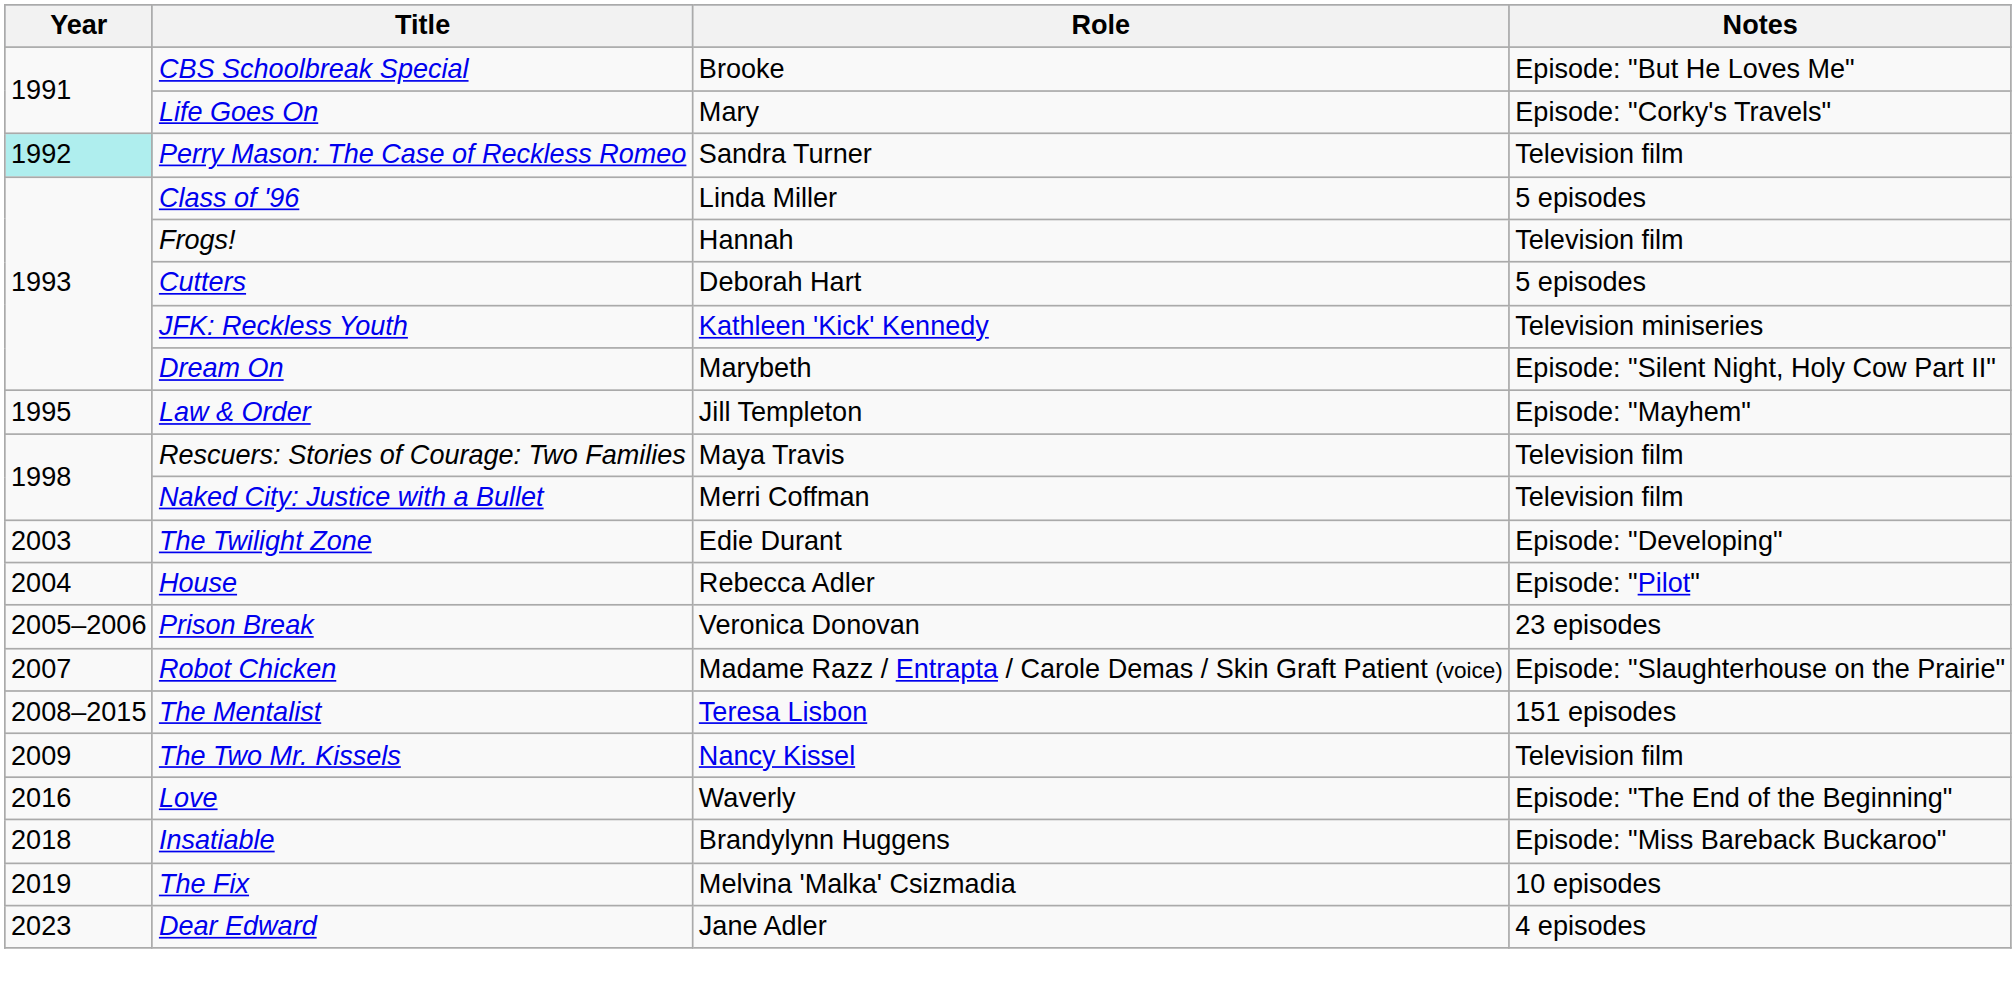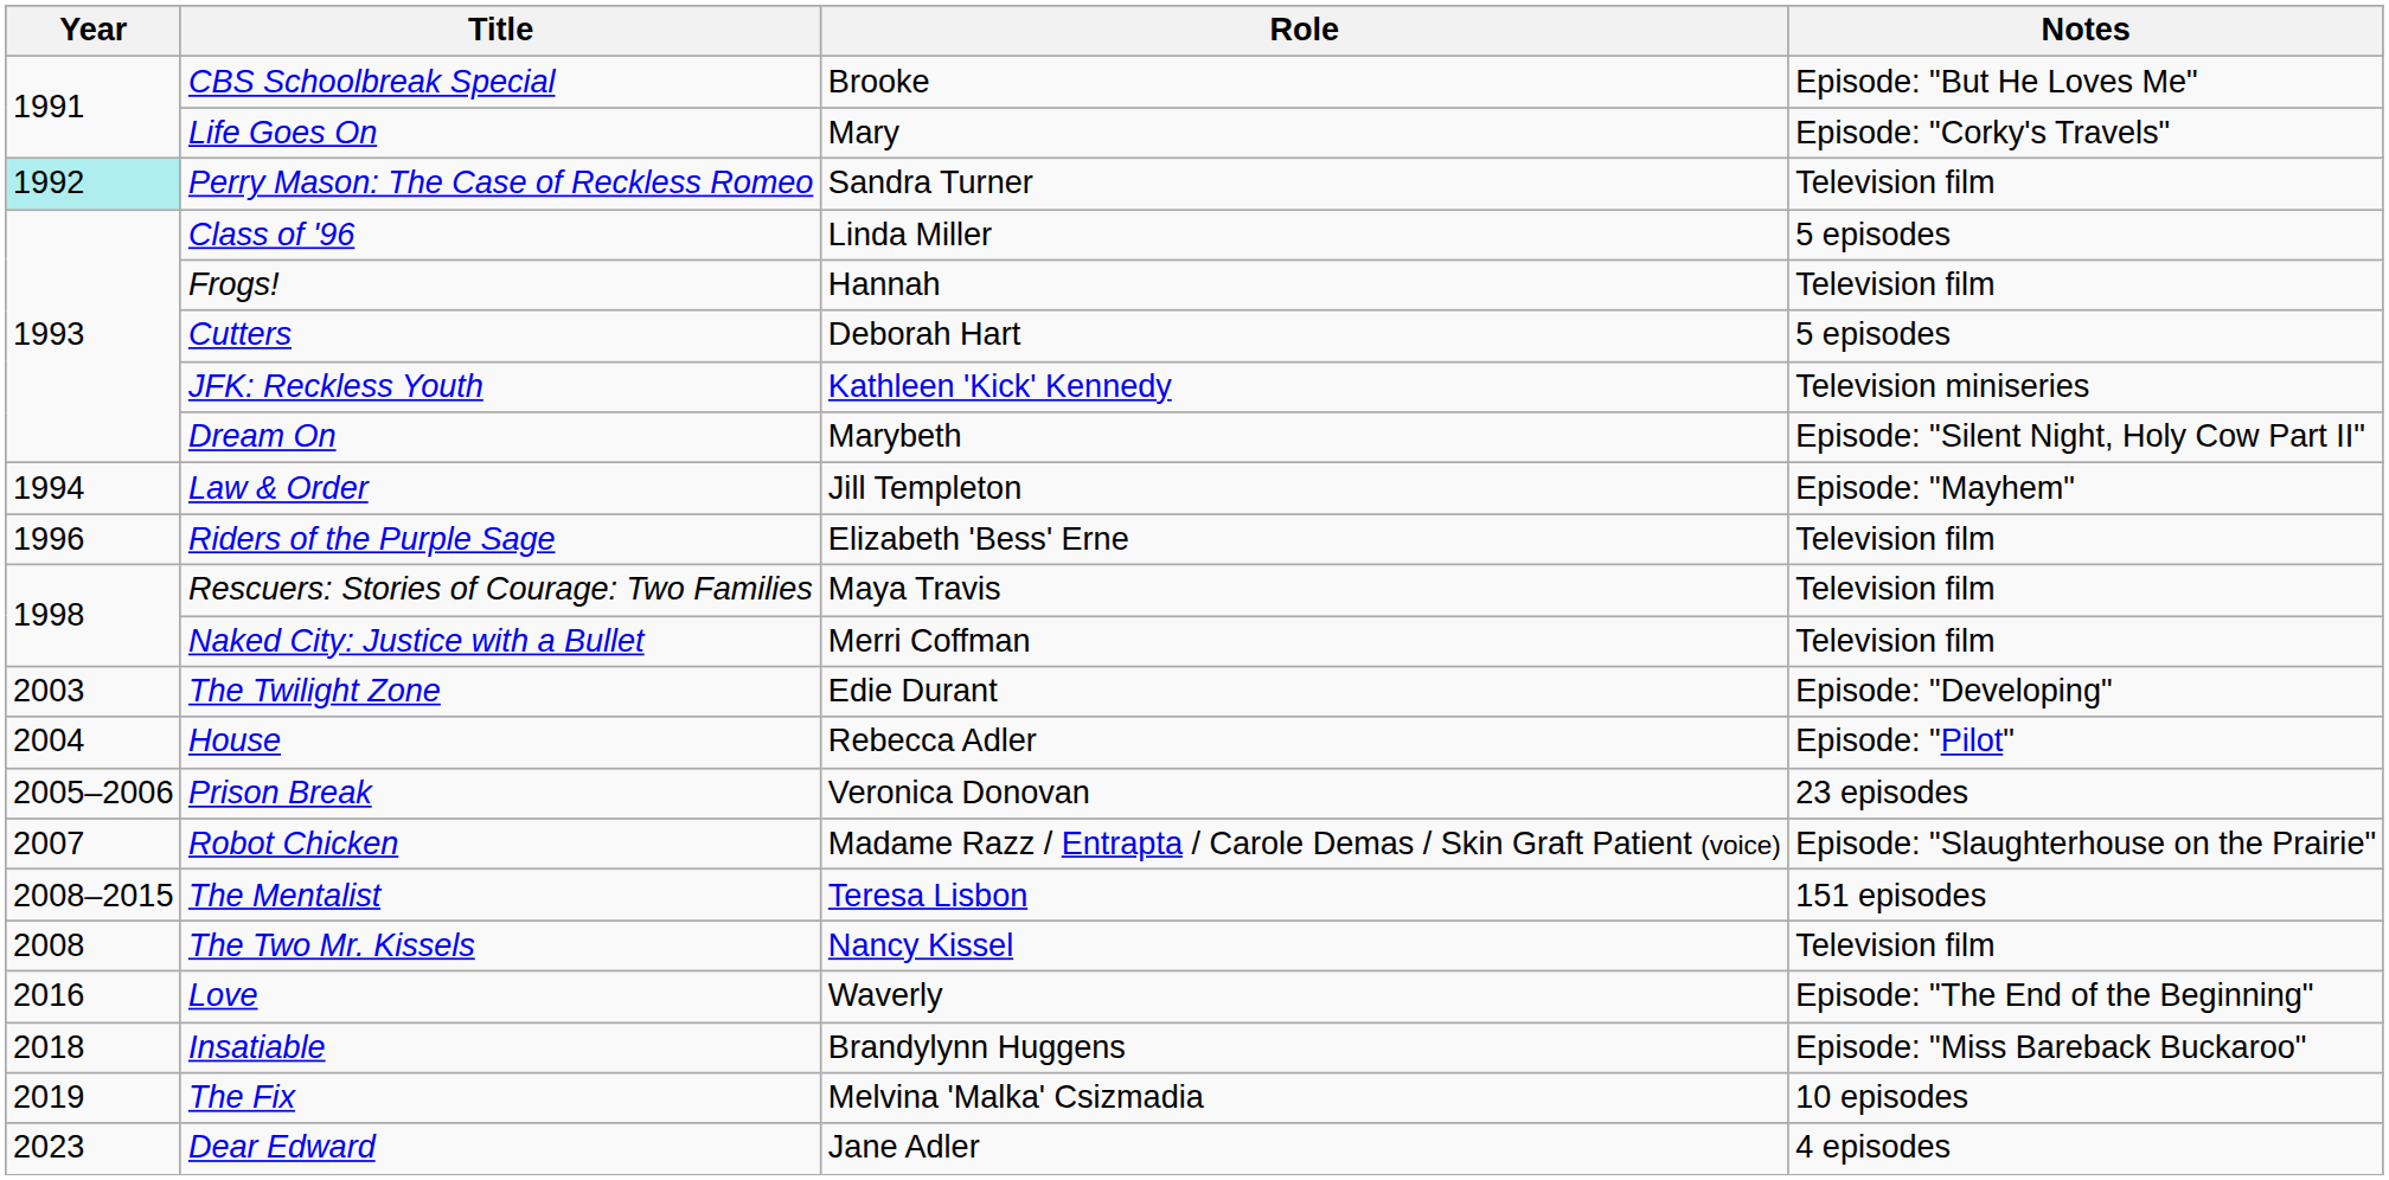 <table class="wikitable sortable">
 <tr style="background:#B0C4DE;">
 <th>Year</th>
 <th>Title</th>
 <th>Role</th>
 <th class="unsortable">Notes</th>
 </tr>
 <tr>
 <td rowspan="2">1991</td>
 <td><em><a href='#'>CBS Schoolbreak Special</a></em></td>
 <td>Brooke</td>
 <td>Episode: "But He Loves Me"</td>
 </tr>
 <tr>
 <td><em><a href='#'>Life Goes On</a></em></td>
 <td>Mary</td>
 <td>Episode: "Corky's Travels"</td>
 </tr>
 <tr>
 <td style="background: paleturquoise;">1992</td>
 <td><em><a href='#'>Perry Mason: The Case of Reckless Romeo</a></em></td>
 <td>Sandra Turner</td>
 <td>Television film</td>
 </tr>
 <tr>
 <td rowspan="5">1993</td>
 <td><em><a href='#'>Class of '96</a></em></td>
 <td>Linda Miller</td>
 <td>5 episodes</td>
 </tr>
 <tr>
 <td><em>Frogs!</em></td>
 <td>Hannah</td>
 <td>Television film</td>
 </tr>
 <tr>
 <td><em><a href='#'>Cutters</a></em></td>
 <td>Deborah Hart</td>
 <td>5 episodes</td>
 </tr>
 <tr>
 <td><em><a href='#'>JFK: Reckless Youth</a></em></td>
 <td><a href='#'>Kathleen 'Kick' Kennedy</a></td>
 <td>Television miniseries</td>
 </tr>
 <tr>
 <td><em><a href='#'>Dream On</a></em></td>
 <td>Marybeth</td>
 <td>Episode: "Silent Night, Holy Cow Part II"</td>
 </tr>
 <tr>
-<td>1995</td>
+<td>1994</td>
 <td><em><a href='#'>Law & Order</a></em></td>
 <td>Jill Templeton</td>
 <td>Episode: "Mayhem"</td>
+</tr>
+<tr>
+<td>1996</td>
+<td><em><a href='#'>Riders of the Purple Sage</a></em></td>
+<td>Elizabeth 'Bess' Erne</td>
+<td>Television film</td>
 </tr>
 <tr>
 <td rowspan="2">1998</td>
 <td><em>Rescuers: Stories of Courage: Two Families</em></td>
 <td>Maya Travis</td>
 <td>Television film</td>
 </tr>
 <tr>
 <td><em><a href='#'>Naked City: Justice with a Bullet</a></em></td>
 <td>Merri Coffman</td>
 <td>Television film</td>
 </tr>
 <tr>
 <td>2003</td>
 <td><em><a href='#'>The Twilight Zone</a></em></td>
 <td>Edie Durant</td>
 <td>Episode: "Developing"</td>
 </tr>
 <tr>
 <td>2004</td>
 <td><em><a href='#'>House</a></em></td>
 <td>Rebecca Adler</td>
 <td>Episode: "<a href='#'>Pilot</a>"</td>
 </tr>
 <tr>
 <td>2005–2006</td>
 <td><em><a href='#'>Prison Break</a></em></td>
 <td>Veronica Donovan</td>
 <td>23 episodes</td>
 </tr>
 <tr>
 <td>2007</td>
 <td><em><a href='#'>Robot Chicken</a></em></td>
 <td>Madame Razz / <a href='#'>Entrapta</a> / Carole Demas / Skin Graft Patient <small>(voice)</small></td>
 <td>Episode: "Slaughterhouse on the Prairie"</td>
 </tr>
 <tr>
 <td>2008–2015</td>
 <td><em><a href='#'>The Mentalist</a></em></td>
 <td><a href='#'>Teresa Lisbon</a></td>
 <td>151 episodes</td>
 </tr>
 <tr>
-<td>2009</td>
+<td>2008</td>
 <td><em><a href='#'>The Two Mr. Kissels</a></em></td>
 <td><a href='#'>Nancy Kissel</a></td>
 <td>Television film</td>
 </tr>
 <tr>
 <td>2016</td>
 <td><em><a href='#'>Love</a></em></td>
 <td>Waverly</td>
 <td>Episode: "The End of the Beginning"</td>
 </tr>
 <tr>
 <td>2018</td>
 <td><em><a href='#'>Insatiable</a></em></td>
 <td>Brandylynn Huggens</td>
 <td>Episode: "Miss Bareback Buckaroo"</td>
 </tr>
 <tr>
 <td>2019</td>
 <td><em><a href='#'>The Fix</a></em></td>
 <td>Melvina 'Malka' Csizmadia</td>
 <td>10 episodes</td>
 </tr>
 <tr>
 <td>2023</td>
 <td><em><a href='#'>Dear Edward</a></em></td>
 <td>Jane Adler</td>
 <td>4 episodes</td>
 </tr>
 </table>
